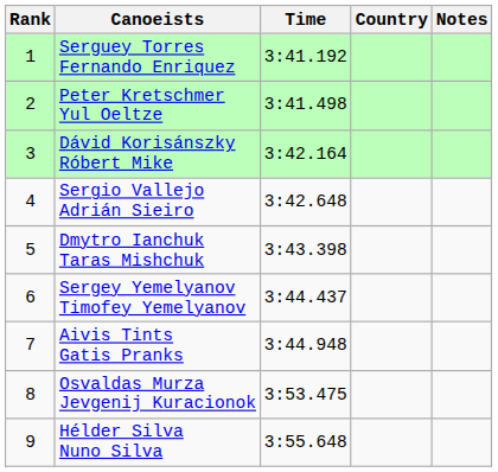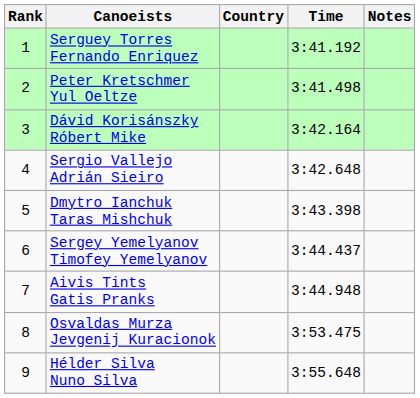 <table class="wikitable" style="text-align:center">
 <tr>
 <th>Rank</th>
 <th>Canoeists</th>
+<th>Country</th>
 <th>Time</th>
-<th>Country</th>
 <th>Notes</th>
 </tr>
 <tr bgcolor=bbffbb>
 <td>1</td>
 <td align="left"><a href='#'>Serguey Torres</a><br><a href='#'>Fernando Enriquez</a></td>
+<td align="left"></td>
 <td>3:41.192</td>
-<td align="left"></td>
 <td></td>
 </tr>
 <tr bgcolor=bbffbb>
 <td>2</td>
 <td align="left"><a href='#'>Peter Kretschmer</a><br><a href='#'>Yul Oeltze</a></td>
+<td align="left"></td>
 <td>3:41.498</td>
-<td align="left"></td>
 <td></td>
 </tr>
 <tr bgcolor=bbffbb>
 <td>3</td>
 <td align="left"><a href='#'>Dávid Korisánszky</a><br><a href='#'>Róbert Mike</a></td>
+<td align="left"></td>
 <td>3:42.164</td>
-<td align="left"></td>
 <td></td>
 </tr>
 <tr>
 <td>4</td>
 <td align="left"><a href='#'>Sergio Vallejo</a><br><a href='#'>Adrián Sieiro</a></td>
+<td align="left"></td>
 <td>3:42.648</td>
-<td align="left"></td>
 <td></td>
 </tr>
 <tr>
 <td>5</td>
 <td align="left"><a href='#'>Dmytro Ianchuk</a><br><a href='#'>Taras Mishchuk</a></td>
+<td align="left"></td>
 <td>3:43.398</td>
-<td align="left"></td>
 <td></td>
 </tr>
 <tr>
 <td>6</td>
 <td align="left"><a href='#'>Sergey Yemelyanov</a><br><a href='#'>Timofey Yemelyanov</a></td>
+<td align="left"></td>
 <td>3:44.437</td>
-<td align="left"></td>
 <td></td>
 </tr>
 <tr>
 <td>7</td>
 <td align="left"><a href='#'>Aivis Tints</a><br><a href='#'>Gatis Pranks</a></td>
+<td align="left"></td>
 <td>3:44.948</td>
-<td align="left"></td>
 <td></td>
 </tr>
 <tr>
 <td>8</td>
 <td align="left"><a href='#'>Osvaldas Murza</a><br><a href='#'>Jevgenij Kuracionok</a></td>
+<td align="left"></td>
 <td>3:53.475</td>
-<td align="left"></td>
 <td></td>
 </tr>
 <tr>
 <td>9</td>
 <td align="left"><a href='#'>Hélder Silva</a><br><a href='#'>Nuno Silva</a></td>
+<td align="left"></td>
 <td>3:55.648</td>
-<td align="left"></td>
 <td></td>
 </tr>
 </table>
